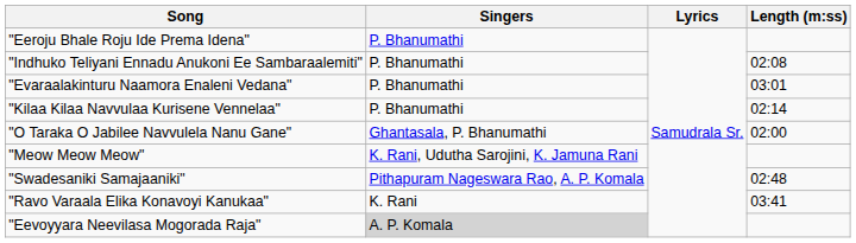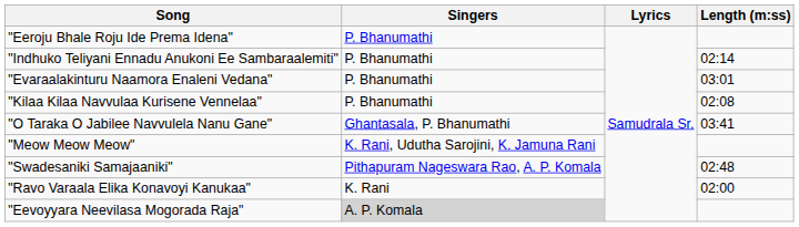 <table class="wikitable">
 <tr>
 <th>Song</th>
 <th>Singers</th>
 <th>Lyrics</th>
 <th>Length (m:ss)</th>
 </tr>
 <tr>
 <td>"Eeroju Bhale Roju Ide Prema Idena"</td>
 <td><a href='#'>P. Bhanumathi</a></td>
 <td rowspan=9><a href='#'>Samudrala Sr.</a></td>
 <td></td>
 </tr>
 <tr>
 <td>"Indhuko Teliyani Ennadu Anukoni Ee Sambaraalemiti"</td>
 <td>P. Bhanumathi</td>
-<td>02:08</td>
+<td>02:14</td>
 </tr>
 <tr>
 <td>"Evaraalakinturu Naamora Enaleni Vedana"</td>
 <td>P. Bhanumathi</td>
 <td>03:01</td>
 </tr>
 <tr>
 <td>"Kilaa Kilaa Navvulaa Kurisene Vennelaa"</td>
 <td>P. Bhanumathi</td>
-<td>02:14</td>
+<td>02:08</td>
 </tr>
 <tr>
 <td>"O Taraka O Jabilee  Navvulela Nanu Gane"</td>
 <td><a href='#'>Ghantasala</a>, P. Bhanumathi</td>
-<td>02:00</td>
+<td>03:41</td>
 </tr>
 <tr>
 <td>"Meow Meow Meow"</td>
 <td><a href='#'>K. Rani</a>, Udutha Sarojini, <a href='#'>K. Jamuna Rani</a></td>
 <td></td>
 </tr>
 <tr>
 <td>"Swadesaniki Samajaaniki"</td>
 <td><a href='#'>Pithapuram Nageswara Rao</a>, <a href='#'>A. P. Komala</a></td>
 <td>02:48</td>
 </tr>
 <tr>
 <td>"Ravo Varaala Elika Konavoyi Kanukaa"</td>
 <td>K. Rani</td>
-<td>03:41</td>
+<td>02:00</td>
 </tr>
 <tr>
 <td>"Eevoyyara Neevilasa Mogorada Raja"</td>
 <td style="background: lightgrey;">A. P. Komala</td>
 <td></td>
 </tr>
 </table>
